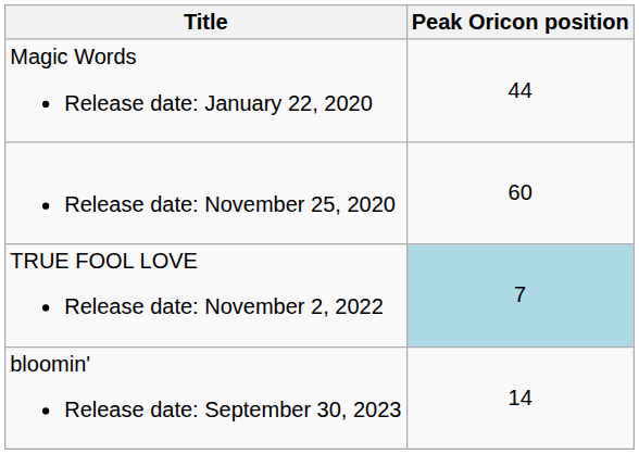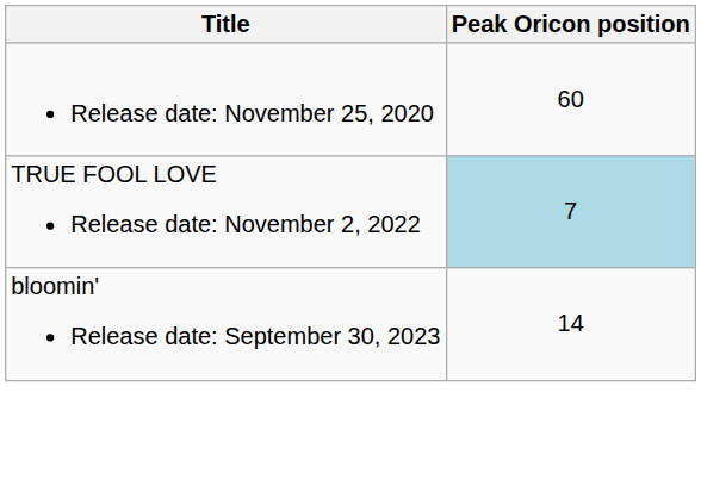 <table class="wikitable">
 <tr>
 <th>Title</th>
 <th>Peak Oricon position</th>
-</tr>
-<tr>
-<td>Magic Words<br><ul><li>Release date: January 22, 2020</li></ul></td>
-<td align="center">44</td>
 </tr>
 <tr>
 <td><br><ul><li>Release date: November 25, 2020</li></ul></td>
 <td align="center">60</td>
 </tr>
 <tr>
 <td>TRUE FOOL LOVE<br><ul><li>Release date: November 2, 2022</li></ul></td>
 <td align="center" style="background: lightblue;">7</td>
 </tr>
 <tr>
 <td>bloomin'<br><ul><li>Release date: September 30, 2023</li></ul></td>
 <td align="center">14</td>
 </tr>
 </table>
